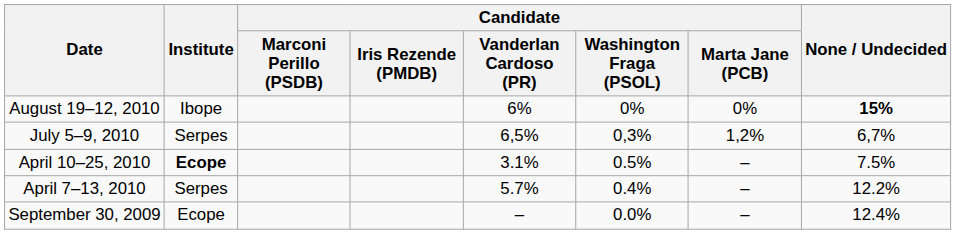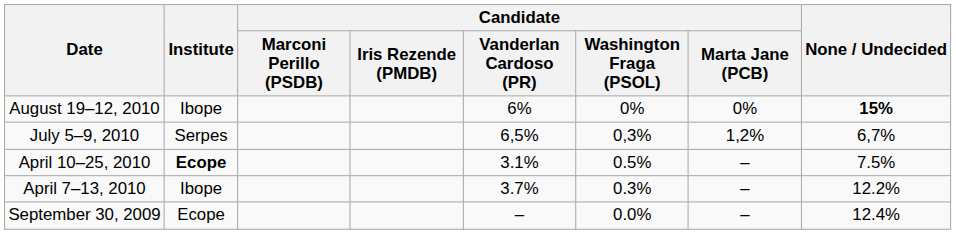 <table class=wikitable style=text-align:center;>
 <tr>
 <th rowspan=2>Date</th>
 <th rowspan=2>Institute</th>
 <th colspan=5>Candidate</th>
 <th rowspan=2>None / Undecided</th>
 </tr>
 <tr>
 <th width=100>Marconi Perillo (PSDB)</th>
 <th width=100>Iris Rezende (PMDB)</th>
 <th width=100>Vanderlan Cardoso (PR)</th>
 <th width=100>Washington Fraga (PSOL)</th>
 <th width=100>Marta Jane (PCB)</th>
 </tr>
 <tr>
 <td>August 19–12, 2010</td>
 <td>Ibope</td>
 <td></td>
 <td></td>
 <td>6%</td>
 <td>0%</td>
 <td>0%</td>
 <td><strong>15%</strong></td>
 </tr>
 <tr>
 <td>July 5–9, 2010</td>
 <td>Serpes</td>
 <td></td>
 <td></td>
 <td>6,5%</td>
 <td>0,3%</td>
 <td>1,2%</td>
 <td>6,7%</td>
 </tr>
 <tr>
 <td>April 10–25, 2010</td>
 <td><strong>Ecope</strong></td>
 <td></td>
 <td></td>
 <td>3.1%</td>
 <td>0.5%</td>
 <td>–</td>
 <td>7.5%</td>
 </tr>
 <tr>
 <td>April 7–13, 2010</td>
-<td>Serpes</td>
+<td>Ibope</td>
 <td></td>
 <td></td>
-<td>5.7%</td>
-<td>0.4%</td>
+<td>3.7%</td>
+<td>0.3%</td>
 <td>–</td>
 <td>12.2%</td>
 </tr>
 <tr>
 <td>September 30, 2009</td>
 <td>Ecope</td>
 <td></td>
 <td></td>
 <td>–</td>
 <td>0.0%</td>
 <td>–</td>
 <td>12.4%</td>
 </tr>
 </table>
